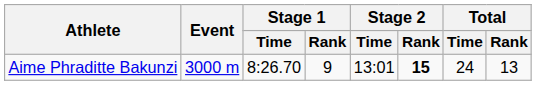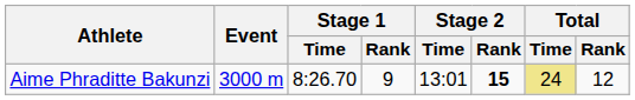 <table class=wikitable style="font-size:90%">
 <tr>
 <th rowspan="2">Athlete</th>
 <th rowspan="2">Event</th>
 <th colspan="2">Stage 1</th>
 <th colspan="2">Stage 2</th>
 <th colspan="2">Total</th>
 </tr>
 <tr style="font-size:95%">
 <th>Time</th>
 <th>Rank</th>
 <th>Time</th>
 <th>Rank</th>
 <th>Time</th>
 <th>Rank</th>
 </tr>
 <tr align=center>
 <td align=left><a href='#'>Aime Phraditte Bakunzi</a></td>
 <td align=left><a href='#'>3000 m</a></td>
 <td>8:26.70</td>
 <td>9</td>
 <td>13:01</td>
 <td><strong>15</strong></td>
-<td>24</td>
-<td>13</td>
+<td style="background: khaki;">24</td>
+<td>12</td>
 </tr>
 </table>
